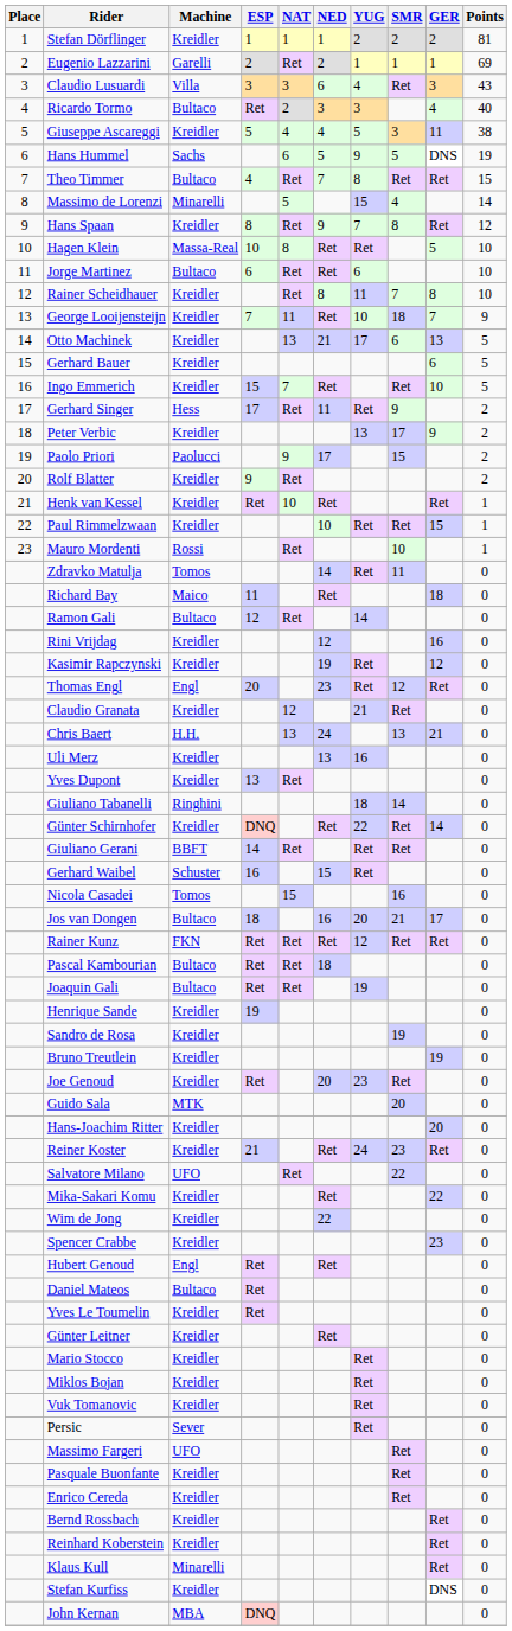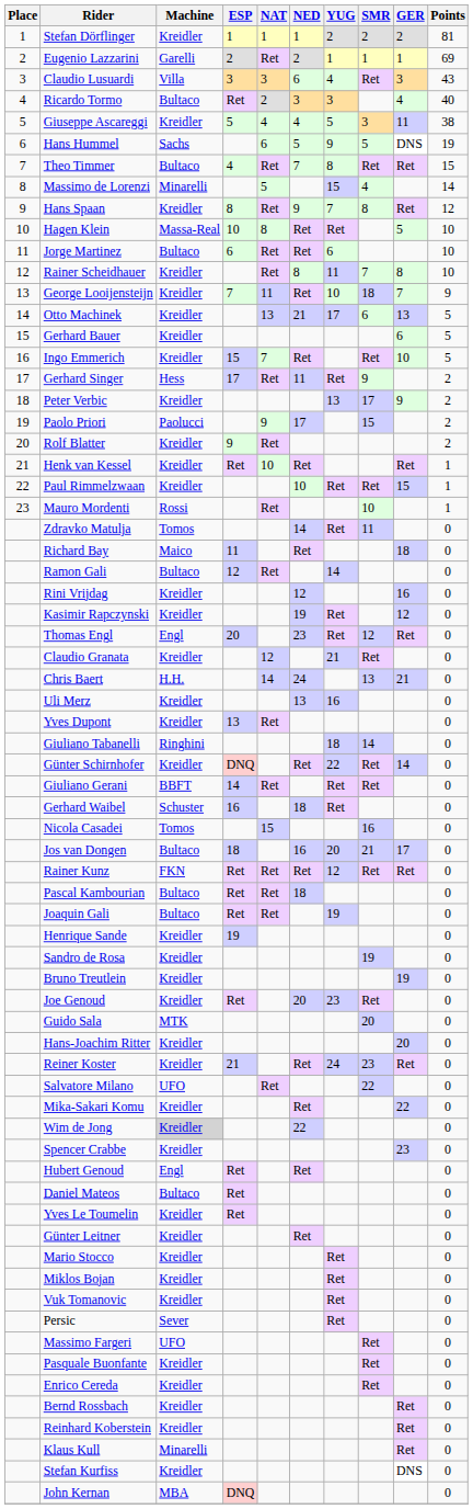 <table class="wikitable" style="font-size: 85%;">
 <tr>
 <th>Place</th>
 <th>Rider</th>
 <th>Machine</th>
 <th><a href='#'>ESP</a><br></th>
 <th><a href='#'>NAT</a><br></th>
 <th><a href='#'>NED</a><br></th>
 <th><a href='#'>YUG</a><br></th>
 <th><a href='#'>SMR</a><br></th>
 <th><a href='#'>GER</a><br></th>
 <th>Points</th>
 </tr>
 <tr>
 <td align="center">1</td>
 <td> <a href='#'>Stefan Dörflinger</a></td>
 <td><a href='#'>Kreidler</a></td>
 <td style="background:#ffffbf;">1</td>
 <td style="background:#ffffbf;">1</td>
 <td style="background:#ffffbf;">1</td>
 <td style="background:#dfdfdf;">2</td>
 <td style="background:#dfdfdf;">2</td>
 <td style="background:#dfdfdf;">2</td>
 <td align="center">81</td>
 </tr>
 <tr>
 <td align="center">2</td>
 <td> <a href='#'>Eugenio Lazzarini</a></td>
 <td><a href='#'>Garelli</a></td>
 <td style="background:#dfdfdf;">2</td>
 <td style="background:#efcfff;">Ret</td>
 <td style="background:#dfdfdf;">2</td>
 <td style="background:#ffffbf;">1</td>
 <td style="background:#ffffbf;">1</td>
 <td style="background:#ffffbf;">1</td>
 <td align="center">69</td>
 </tr>
 <tr>
 <td align="center">3</td>
 <td> <a href='#'>Claudio Lusuardi</a></td>
 <td><a href='#'>Villa</a></td>
 <td style="background:#ffdf9f;">3</td>
 <td style="background:#ffdf9f;">3</td>
 <td style="background:#dfffdf;">6</td>
 <td style="background:#dfffdf;">4</td>
 <td style="background:#efcfff;">Ret</td>
 <td style="background:#ffdf9f;">3</td>
 <td align="center">43</td>
 </tr>
 <tr>
 <td align="center">4</td>
 <td> <a href='#'>Ricardo Tormo</a></td>
 <td><a href='#'>Bultaco</a></td>
 <td style="background:#efcfff;">Ret</td>
 <td style="background:#dfdfdf;">2</td>
 <td style="background:#ffdf9f;">3</td>
 <td style="background:#ffdf9f;">3</td>
 <td></td>
 <td style="background:#dfffdf;">4</td>
 <td align="center">40</td>
 </tr>
 <tr>
 <td align="center">5</td>
 <td> <a href='#'>Giuseppe Ascareggi</a></td>
 <td><a href='#'>Kreidler</a></td>
 <td style="background:#dfffdf;">5</td>
 <td style="background:#dfffdf;">4</td>
 <td style="background:#dfffdf;">4</td>
 <td style="background:#dfffdf;">5</td>
 <td style="background:#ffdf9f;">3</td>
 <td style="background:#cfcfff;">11</td>
 <td align="center">38</td>
 </tr>
 <tr>
 <td align="center">6</td>
 <td> <a href='#'>Hans Hummel</a></td>
 <td><a href='#'>Sachs</a></td>
 <td></td>
 <td style="background:#dfffdf;">6</td>
 <td style="background:#dfffdf;">5</td>
 <td style="background:#dfffdf;">9</td>
 <td style="background:#dfffdf;">5</td>
 <td style="background:#ffffff;">DNS</td>
 <td align="center">19</td>
 </tr>
 <tr>
 <td align="center">7</td>
 <td> <a href='#'>Theo Timmer</a></td>
 <td><a href='#'>Bultaco</a></td>
 <td style="background:#dfffdf;">4</td>
 <td style="background:#efcfff;">Ret</td>
 <td style="background:#dfffdf;">7</td>
 <td style="background:#dfffdf;">8</td>
 <td style="background:#efcfff;">Ret</td>
 <td style="background:#efcfff;">Ret</td>
 <td align="center">15</td>
 </tr>
 <tr>
 <td align="center">8</td>
 <td> <a href='#'>Massimo de Lorenzi</a></td>
 <td><a href='#'>Minarelli</a></td>
 <td></td>
 <td style="background:#dfffdf;">5</td>
 <td></td>
 <td style="background:#cfcfff;">15</td>
 <td style="background:#dfffdf;">4</td>
 <td></td>
 <td align="center">14</td>
 </tr>
 <tr>
 <td align="center">9</td>
 <td> <a href='#'>Hans Spaan</a></td>
 <td><a href='#'>Kreidler</a></td>
 <td style="background:#dfffdf;">8</td>
 <td style="background:#efcfff;">Ret</td>
 <td style="background:#dfffdf;">9</td>
 <td style="background:#dfffdf;">7</td>
 <td style="background:#dfffdf;">8</td>
 <td style="background:#efcfff;">Ret</td>
 <td align="center">12</td>
 </tr>
 <tr>
 <td align="center">10</td>
 <td> <a href='#'>Hagen Klein</a></td>
 <td><a href='#'>Massa-Real</a></td>
 <td style="background:#dfffdf;">10</td>
 <td style="background:#dfffdf;">8</td>
 <td style="background:#efcfff;">Ret</td>
 <td style="background:#efcfff;">Ret</td>
 <td></td>
 <td style="background:#dfffdf;">5</td>
 <td align="center">10</td>
 </tr>
 <tr>
 <td align="center">11</td>
 <td> <a href='#'>Jorge Martinez</a></td>
 <td><a href='#'>Bultaco</a></td>
 <td style="background:#dfffdf;">6</td>
 <td style="background:#efcfff;">Ret</td>
 <td style="background:#efcfff;">Ret</td>
 <td style="background:#dfffdf;">6</td>
 <td></td>
 <td></td>
 <td align="center">10</td>
 </tr>
 <tr>
 <td align="center">12</td>
 <td> <a href='#'>Rainer Scheidhauer</a></td>
 <td><a href='#'>Kreidler</a></td>
 <td></td>
 <td style="background:#efcfff;">Ret</td>
 <td style="background:#dfffdf;">8</td>
 <td style="background:#cfcfff;">11</td>
 <td style="background:#dfffdf;">7</td>
 <td style="background:#dfffdf;">8</td>
 <td align="center">10</td>
 </tr>
 <tr>
 <td align="center">13</td>
 <td> <a href='#'>George Looijensteijn</a></td>
 <td><a href='#'>Kreidler</a></td>
 <td style="background:#dfffdf;">7</td>
 <td style="background:#cfcfff;">11</td>
 <td style="background:#efcfff;">Ret</td>
 <td style="background:#dfffdf;">10</td>
 <td style="background:#cfcfff;">18</td>
 <td style="background:#dfffdf;">7</td>
 <td align="center">9</td>
 </tr>
 <tr>
 <td align="center">14</td>
 <td> <a href='#'>Otto Machinek</a></td>
 <td><a href='#'>Kreidler</a></td>
 <td></td>
 <td style="background:#cfcfff;">13</td>
 <td style="background:#cfcfff;">21</td>
 <td style="background:#cfcfff;">17</td>
 <td style="background:#dfffdf;">6</td>
 <td style="background:#cfcfff;">13</td>
 <td align="center">5</td>
 </tr>
 <tr>
 <td align="center">15</td>
 <td> <a href='#'>Gerhard Bauer</a></td>
 <td><a href='#'>Kreidler</a></td>
 <td></td>
 <td></td>
 <td></td>
 <td></td>
 <td></td>
 <td style="background:#dfffdf;">6</td>
 <td align="center">5</td>
 </tr>
 <tr>
 <td align="center">16</td>
 <td> <a href='#'>Ingo Emmerich</a></td>
 <td><a href='#'>Kreidler</a></td>
 <td style="background:#cfcfff;">15</td>
 <td style="background:#dfffdf;">7</td>
 <td style="background:#efcfff;">Ret</td>
 <td></td>
 <td style="background:#efcfff;">Ret</td>
 <td style="background:#dfffdf;">10</td>
 <td align="center">5</td>
 </tr>
 <tr>
 <td align="center">17</td>
 <td> <a href='#'>Gerhard Singer</a></td>
 <td><a href='#'>Hess</a></td>
 <td style="background:#cfcfff;">17</td>
 <td style="background:#efcfff;">Ret</td>
 <td style="background:#cfcfff;">11</td>
 <td style="background:#efcfff;">Ret</td>
 <td style="background:#dfffdf;">9</td>
 <td></td>
 <td align="center">2</td>
 </tr>
 <tr>
 <td align="center">18</td>
 <td> <a href='#'>Peter Verbic</a></td>
 <td><a href='#'>Kreidler</a></td>
 <td></td>
 <td></td>
 <td></td>
 <td style="background:#cfcfff;">13</td>
 <td style="background:#cfcfff;">17</td>
 <td style="background:#dfffdf;">9</td>
 <td align="center">2</td>
 </tr>
 <tr>
 <td align="center">19</td>
 <td> <a href='#'>Paolo Priori</a></td>
 <td><a href='#'>Paolucci</a></td>
 <td></td>
 <td style="background:#dfffdf;">9</td>
 <td style="background:#cfcfff;">17</td>
 <td></td>
 <td style="background:#cfcfff;">15</td>
 <td></td>
 <td align="center">2</td>
 </tr>
 <tr>
 <td align="center">20</td>
 <td> <a href='#'>Rolf Blatter</a></td>
 <td><a href='#'>Kreidler</a></td>
 <td style="background:#dfffdf;">9</td>
 <td style="background:#efcfff;">Ret</td>
 <td></td>
 <td></td>
 <td></td>
 <td></td>
 <td align="center">2</td>
 </tr>
 <tr>
 <td align="center">21</td>
 <td> <a href='#'>Henk van Kessel</a></td>
 <td><a href='#'>Kreidler</a></td>
 <td style="background:#efcfff;">Ret</td>
 <td style="background:#dfffdf;">10</td>
 <td style="background:#efcfff;">Ret</td>
 <td></td>
 <td></td>
 <td style="background:#efcfff;">Ret</td>
 <td align="center">1</td>
 </tr>
 <tr>
 <td align="center">22</td>
 <td> <a href='#'>Paul Rimmelzwaan</a></td>
 <td><a href='#'>Kreidler</a></td>
 <td></td>
 <td></td>
 <td style="background:#dfffdf;">10</td>
 <td style="background:#efcfff;">Ret</td>
 <td style="background:#efcfff;">Ret</td>
 <td style="background:#cfcfff;">15</td>
 <td align="center">1</td>
 </tr>
 <tr>
 <td align="center">23</td>
 <td> <a href='#'>Mauro Mordenti</a></td>
 <td><a href='#'>Rossi</a></td>
 <td></td>
 <td style="background:#efcfff;">Ret</td>
 <td></td>
 <td></td>
 <td style="background:#dfffdf;">10</td>
 <td></td>
 <td align="center">1</td>
 </tr>
 <tr>
 <td align="center"></td>
 <td> <a href='#'>Zdravko Matulja</a></td>
 <td><a href='#'>Tomos</a></td>
 <td></td>
 <td></td>
 <td style="background:#cfcfff;">14</td>
 <td style="background:#efcfff;">Ret</td>
 <td style="background:#cfcfff;">11</td>
 <td></td>
 <td align="center">0</td>
 </tr>
 <tr>
 <td align="center"></td>
 <td> <a href='#'>Richard Bay</a></td>
 <td><a href='#'>Maico</a></td>
 <td style="background:#cfcfff;">11</td>
 <td></td>
 <td style="background:#efcfff;">Ret</td>
 <td></td>
 <td></td>
 <td style="background:#cfcfff;">18</td>
 <td align="center">0</td>
 </tr>
 <tr>
 <td align="center"></td>
 <td> <a href='#'>Ramon Gali</a></td>
 <td><a href='#'>Bultaco</a></td>
 <td style="background:#cfcfff;">12</td>
 <td style="background:#efcfff;">Ret</td>
 <td></td>
 <td style="background:#cfcfff;">14</td>
 <td></td>
 <td></td>
 <td align="center">0</td>
 </tr>
 <tr>
 <td align="center"></td>
 <td> <a href='#'>Rini Vrijdag</a></td>
 <td><a href='#'>Kreidler</a></td>
 <td></td>
 <td></td>
 <td style="background:#cfcfff;">12</td>
 <td></td>
 <td></td>
 <td style="background:#cfcfff;">16</td>
 <td align="center">0</td>
 </tr>
 <tr>
 <td align="center"></td>
 <td> <a href='#'>Kasimir Rapczynski</a></td>
 <td><a href='#'>Kreidler</a></td>
 <td></td>
 <td></td>
 <td style="background:#cfcfff;">19</td>
 <td style="background:#efcfff;">Ret</td>
 <td></td>
 <td style="background:#cfcfff;">12</td>
 <td align="center">0</td>
 </tr>
 <tr>
 <td align="center"></td>
 <td> <a href='#'>Thomas Engl</a></td>
 <td><a href='#'>Engl</a></td>
 <td style="background:#cfcfff;">20</td>
 <td></td>
 <td style="background:#cfcfff;">23</td>
 <td style="background:#efcfff;">Ret</td>
 <td style="background:#cfcfff;">12</td>
 <td style="background:#efcfff;">Ret</td>
 <td align="center">0</td>
 </tr>
 <tr>
 <td align="center"></td>
 <td> <a href='#'>Claudio Granata</a></td>
 <td><a href='#'>Kreidler</a></td>
 <td></td>
 <td style="background:#cfcfff;">12</td>
 <td></td>
 <td style="background:#cfcfff;">21</td>
 <td style="background:#efcfff;">Ret</td>
 <td></td>
 <td align="center">0</td>
 </tr>
 <tr>
 <td align="center"></td>
 <td> <a href='#'>Chris Baert</a></td>
 <td><a href='#'>H.H.</a></td>
 <td></td>
-<td style="background:#cfcfff;">13</td>
+<td style="background:#cfcfff;">14</td>
 <td style="background:#cfcfff;">24</td>
 <td></td>
 <td style="background:#cfcfff;">13</td>
 <td style="background:#cfcfff;">21</td>
 <td align="center">0</td>
 </tr>
 <tr>
 <td align="center"></td>
 <td> <a href='#'>Uli Merz</a></td>
 <td><a href='#'>Kreidler</a></td>
 <td></td>
 <td></td>
 <td style="background:#cfcfff;">13</td>
 <td style="background:#cfcfff;">16</td>
 <td></td>
 <td></td>
 <td align="center">0</td>
 </tr>
 <tr>
 <td align="center"></td>
 <td> <a href='#'>Yves Dupont</a></td>
 <td><a href='#'>Kreidler</a></td>
 <td style="background:#cfcfff;">13</td>
 <td style="background:#efcfff;">Ret</td>
 <td></td>
 <td></td>
 <td></td>
 <td></td>
 <td align="center">0</td>
 </tr>
 <tr>
 <td align="center"></td>
 <td> <a href='#'>Giuliano Tabanelli</a></td>
 <td><a href='#'>Ringhini</a></td>
 <td></td>
 <td></td>
 <td></td>
 <td style="background:#cfcfff;">18</td>
 <td style="background:#cfcfff;">14</td>
 <td></td>
 <td align="center">0</td>
 </tr>
 <tr>
 <td align="center"></td>
 <td> <a href='#'>Günter Schirnhofer</a></td>
 <td><a href='#'>Kreidler</a></td>
 <td style="background:#ffcfcf;">DNQ</td>
 <td></td>
 <td style="background:#efcfff;">Ret</td>
 <td style="background:#cfcfff;">22</td>
 <td style="background:#efcfff;">Ret</td>
 <td style="background:#cfcfff;">14</td>
 <td align="center">0</td>
 </tr>
 <tr>
 <td align="center"></td>
 <td> <a href='#'>Giuliano Gerani</a></td>
 <td><a href='#'>BBFT</a></td>
 <td style="background:#cfcfff;">14</td>
 <td style="background:#efcfff;">Ret</td>
 <td></td>
 <td style="background:#efcfff;">Ret</td>
 <td style="background:#efcfff;">Ret</td>
 <td></td>
 <td align="center">0</td>
 </tr>
 <tr>
 <td align="center"></td>
 <td> <a href='#'>Gerhard Waibel</a></td>
 <td><a href='#'>Schuster</a></td>
 <td style="background:#cfcfff;">16</td>
 <td></td>
-<td style="background:#cfcfff;">15</td>
+<td style="background:#cfcfff;">18</td>
 <td style="background:#efcfff;">Ret</td>
 <td></td>
 <td></td>
 <td align="center">0</td>
 </tr>
 <tr>
 <td align="center"></td>
 <td> <a href='#'>Nicola Casadei</a></td>
 <td><a href='#'>Tomos</a></td>
 <td></td>
 <td style="background:#cfcfff;">15</td>
 <td></td>
 <td></td>
 <td style="background:#cfcfff;">16</td>
 <td></td>
 <td align="center">0</td>
 </tr>
 <tr>
 <td align="center"></td>
 <td> <a href='#'>Jos van Dongen</a></td>
 <td><a href='#'>Bultaco</a></td>
 <td style="background:#cfcfff;">18</td>
 <td></td>
 <td style="background:#cfcfff;">16</td>
 <td style="background:#cfcfff;">20</td>
 <td style="background:#cfcfff;">21</td>
 <td style="background:#cfcfff;">17</td>
 <td align="center">0</td>
 </tr>
 <tr>
 <td align="center"></td>
 <td> <a href='#'>Rainer Kunz</a></td>
 <td><a href='#'>FKN</a></td>
 <td style="background:#efcfff;">Ret</td>
 <td style="background:#efcfff;">Ret</td>
 <td style="background:#efcfff;">Ret</td>
 <td style="background:#cfcfff;">12</td>
 <td style="background:#efcfff;">Ret</td>
 <td style="background:#efcfff;">Ret</td>
 <td align="center">0</td>
 </tr>
 <tr>
 <td align="center"></td>
 <td> <a href='#'>Pascal Kambourian</a></td>
 <td><a href='#'>Bultaco</a></td>
 <td style="background:#efcfff;">Ret</td>
 <td style="background:#efcfff;">Ret</td>
 <td style="background:#cfcfff;">18</td>
 <td></td>
 <td></td>
 <td></td>
 <td align="center">0</td>
 </tr>
 <tr>
 <td align="center"></td>
 <td> <a href='#'>Joaquin Gali</a></td>
 <td><a href='#'>Bultaco</a></td>
 <td style="background:#efcfff;">Ret</td>
 <td style="background:#efcfff;">Ret</td>
 <td></td>
 <td style="background:#cfcfff;">19</td>
 <td></td>
 <td></td>
 <td align="center">0</td>
 </tr>
 <tr>
 <td align="center"></td>
 <td> <a href='#'>Henrique Sande</a></td>
 <td><a href='#'>Kreidler</a></td>
 <td style="background:#cfcfff;">19</td>
 <td></td>
 <td></td>
 <td></td>
 <td></td>
 <td></td>
 <td align="center">0</td>
 </tr>
 <tr>
 <td align="center"></td>
 <td> <a href='#'>Sandro de Rosa</a></td>
 <td><a href='#'>Kreidler</a></td>
 <td></td>
 <td></td>
 <td></td>
 <td></td>
 <td style="background:#cfcfff;">19</td>
 <td></td>
 <td align="center">0</td>
 </tr>
 <tr>
 <td align="center"></td>
 <td> <a href='#'>Bruno Treutlein</a></td>
 <td><a href='#'>Kreidler</a></td>
 <td></td>
 <td></td>
 <td></td>
 <td></td>
 <td></td>
 <td style="background:#cfcfff;">19</td>
 <td align="center">0</td>
 </tr>
 <tr>
 <td align="center"></td>
 <td> <a href='#'>Joe Genoud</a></td>
 <td><a href='#'>Kreidler</a></td>
 <td style="background:#efcfff;">Ret</td>
 <td></td>
 <td style="background:#cfcfff;">20</td>
 <td style="background:#cfcfff;">23</td>
 <td style="background:#efcfff;">Ret</td>
 <td></td>
 <td align="center">0</td>
 </tr>
 <tr>
 <td align="center"></td>
 <td> <a href='#'>Guido Sala</a></td>
 <td><a href='#'>MTK</a></td>
 <td></td>
 <td></td>
 <td></td>
 <td></td>
 <td style="background:#cfcfff;">20</td>
 <td></td>
 <td align="center">0</td>
 </tr>
 <tr>
 <td align="center"></td>
 <td> <a href='#'>Hans-Joachim Ritter</a></td>
 <td><a href='#'>Kreidler</a></td>
 <td></td>
 <td></td>
 <td></td>
 <td></td>
 <td></td>
 <td style="background:#cfcfff;">20</td>
 <td align="center">0</td>
 </tr>
 <tr>
 <td align="center"></td>
 <td> <a href='#'>Reiner Koster</a></td>
 <td><a href='#'>Kreidler</a></td>
 <td style="background:#cfcfff;">21</td>
 <td></td>
 <td style="background:#efcfff;">Ret</td>
 <td style="background:#cfcfff;">24</td>
 <td style="background:#cfcfff;">23</td>
 <td style="background:#efcfff;">Ret</td>
 <td align="center">0</td>
 </tr>
 <tr>
 <td align="center"></td>
 <td> <a href='#'>Salvatore Milano</a></td>
 <td><a href='#'>UFO</a></td>
 <td></td>
 <td style="background:#efcfff;">Ret</td>
 <td></td>
 <td></td>
 <td style="background:#cfcfff;">22</td>
 <td></td>
 <td align="center">0</td>
 </tr>
 <tr>
 <td align="center"></td>
 <td> <a href='#'>Mika-Sakari Komu</a></td>
 <td><a href='#'>Kreidler</a></td>
 <td></td>
 <td></td>
 <td style="background:#efcfff;">Ret</td>
 <td></td>
 <td></td>
 <td style="background:#cfcfff;">22</td>
 <td align="center">0</td>
 </tr>
 <tr>
 <td align="center"></td>
 <td> <a href='#'>Wim de Jong</a></td>
-<td><a href='#'>Kreidler</a></td>
+<td style="background: lightgrey;"><a href='#'>Kreidler</a></td>
 <td></td>
 <td></td>
 <td style="background:#cfcfff;">22</td>
 <td></td>
 <td></td>
 <td></td>
 <td align="center">0</td>
 </tr>
 <tr>
 <td align="center"></td>
 <td> <a href='#'>Spencer Crabbe</a></td>
 <td><a href='#'>Kreidler</a></td>
 <td></td>
 <td></td>
 <td></td>
 <td></td>
 <td></td>
 <td style="background:#cfcfff;">23</td>
 <td align="center">0</td>
 </tr>
 <tr>
 <td align="center"></td>
 <td> <a href='#'>Hubert Genoud</a></td>
 <td><a href='#'>Engl</a></td>
 <td style="background:#efcfff;">Ret</td>
 <td></td>
 <td style="background:#efcfff;">Ret</td>
 <td></td>
 <td></td>
 <td></td>
 <td align="center">0</td>
 </tr>
 <tr>
 <td align="center"></td>
 <td> <a href='#'>Daniel Mateos</a></td>
 <td><a href='#'>Bultaco</a></td>
 <td style="background:#efcfff;">Ret</td>
 <td></td>
 <td></td>
 <td></td>
 <td></td>
 <td></td>
 <td align="center">0</td>
 </tr>
 <tr>
 <td align="center"></td>
 <td> <a href='#'>Yves Le Toumelin</a></td>
 <td><a href='#'>Kreidler</a></td>
 <td style="background:#efcfff;">Ret</td>
 <td></td>
 <td></td>
 <td></td>
 <td></td>
 <td></td>
 <td align="center">0</td>
 </tr>
 <tr>
 <td align="center"></td>
 <td> <a href='#'>Günter Leitner</a></td>
 <td><a href='#'>Kreidler</a></td>
 <td></td>
 <td></td>
 <td style="background:#efcfff;">Ret</td>
 <td></td>
 <td></td>
 <td></td>
 <td align="center">0</td>
 </tr>
 <tr>
 <td align="center"></td>
 <td> <a href='#'>Mario Stocco</a></td>
 <td><a href='#'>Kreidler</a></td>
 <td></td>
 <td></td>
 <td></td>
 <td style="background:#efcfff;">Ret</td>
 <td></td>
 <td></td>
 <td align="center">0</td>
 </tr>
 <tr>
 <td align="center"></td>
 <td> <a href='#'>Miklos Bojan</a></td>
 <td><a href='#'>Kreidler</a></td>
 <td></td>
 <td></td>
 <td></td>
 <td style="background:#efcfff;">Ret</td>
 <td></td>
 <td></td>
 <td align="center">0</td>
 </tr>
 <tr>
 <td align="center"></td>
 <td> <a href='#'>Vuk Tomanovic</a></td>
 <td><a href='#'>Kreidler</a></td>
 <td></td>
 <td></td>
 <td></td>
 <td style="background:#efcfff;">Ret</td>
 <td></td>
 <td></td>
 <td align="center">0</td>
 </tr>
 <tr>
 <td align="center"></td>
 <td> Persic</td>
 <td><a href='#'>Sever</a></td>
 <td></td>
 <td></td>
 <td></td>
 <td style="background:#efcfff;">Ret</td>
 <td></td>
 <td></td>
 <td align="center">0</td>
 </tr>
 <tr>
 <td align="center"></td>
 <td> <a href='#'>Massimo Fargeri</a></td>
 <td><a href='#'>UFO</a></td>
 <td></td>
 <td></td>
 <td></td>
 <td></td>
 <td style="background:#efcfff;">Ret</td>
 <td></td>
 <td align="center">0</td>
 </tr>
 <tr>
 <td align="center"></td>
 <td> <a href='#'>Pasquale Buonfante</a></td>
 <td><a href='#'>Kreidler</a></td>
 <td></td>
 <td></td>
 <td></td>
 <td></td>
 <td style="background:#efcfff;">Ret</td>
 <td></td>
 <td align="center">0</td>
 </tr>
 <tr>
 <td align="center"></td>
 <td> <a href='#'>Enrico Cereda</a></td>
 <td><a href='#'>Kreidler</a></td>
 <td></td>
 <td></td>
 <td></td>
 <td></td>
 <td style="background:#efcfff;">Ret</td>
 <td></td>
 <td align="center">0</td>
 </tr>
 <tr>
 <td align="center"></td>
 <td> <a href='#'>Bernd Rossbach</a></td>
 <td><a href='#'>Kreidler</a></td>
 <td></td>
 <td></td>
 <td></td>
 <td></td>
 <td></td>
 <td style="background:#efcfff;">Ret</td>
 <td align="center">0</td>
 </tr>
 <tr>
 <td align="center"></td>
 <td> <a href='#'>Reinhard Koberstein</a></td>
 <td><a href='#'>Kreidler</a></td>
 <td></td>
 <td></td>
 <td></td>
 <td></td>
 <td></td>
 <td style="background:#efcfff;">Ret</td>
 <td align="center">0</td>
 </tr>
 <tr>
 <td align="center"></td>
 <td> <a href='#'>Klaus Kull</a></td>
 <td><a href='#'>Minarelli</a></td>
 <td></td>
 <td></td>
 <td></td>
 <td></td>
 <td></td>
 <td style="background:#efcfff;">Ret</td>
 <td align="center">0</td>
 </tr>
 <tr>
 <td align="center"></td>
 <td> <a href='#'>Stefan Kurfiss</a></td>
 <td><a href='#'>Kreidler</a></td>
 <td></td>
 <td></td>
 <td></td>
 <td></td>
 <td></td>
 <td style="background:#ffffff;">DNS</td>
 <td align="center">0</td>
 </tr>
 <tr>
 <td align="center"></td>
 <td> <a href='#'>John Kernan</a></td>
 <td><a href='#'>MBA</a></td>
 <td style="background:#ffcfcf;">DNQ</td>
 <td></td>
 <td></td>
 <td></td>
 <td></td>
 <td></td>
 <td align="center">0</td>
 </tr>
 <tr>
 </tr>
 </table>
